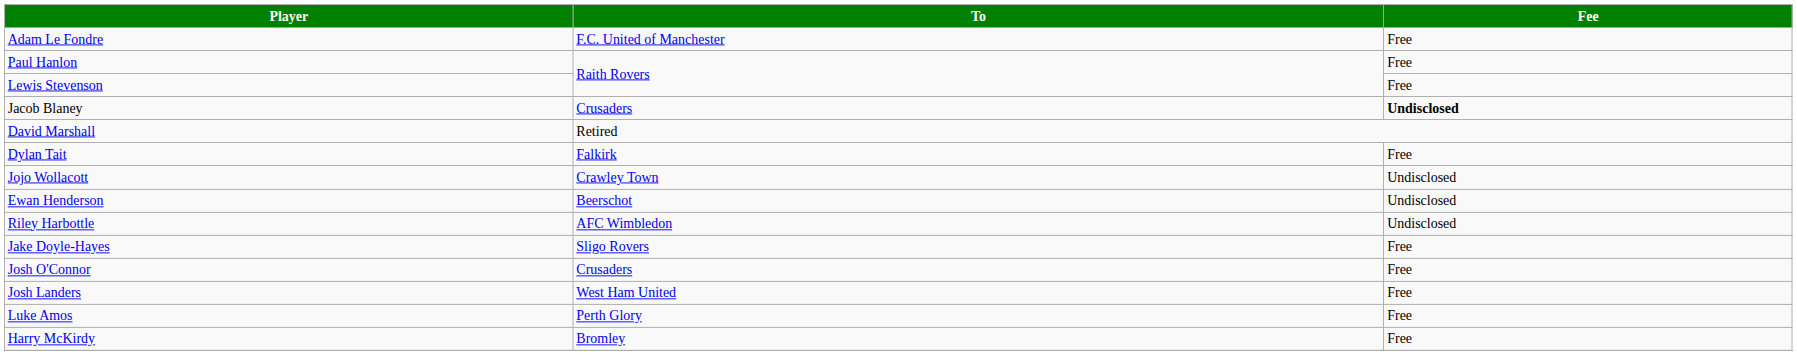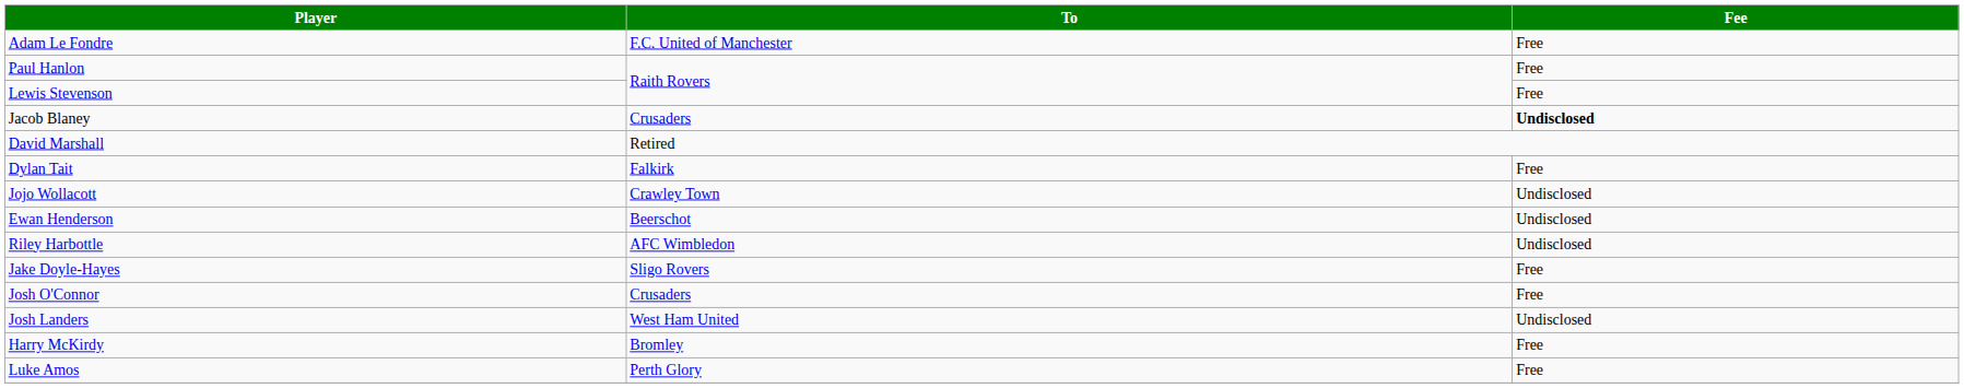 <table class="wikitable" style="text-align:center; font-size:95%;width:98%; text-align:left">
 <tr>
 <th style="background:#008000; color:white;"><strong>Player</strong></th>
 <th style="background:#008000; color:white;"><strong>To</strong></th>
 <th style="background:#008000; color:white;"><strong>Fee</strong></th>
 </tr>
 <tr>
 <td> <a href='#'>Adam Le Fondre</a></td>
 <td> <a href='#'>F.C. United of Manchester</a></td>
 <td>Free</td>
 </tr>
 <tr>
 <td> <a href='#'>Paul Hanlon</a></td>
 <td rowspan=2> <a href='#'>Raith Rovers</a></td>
 <td>Free</td>
 </tr>
 <tr>
 <td> <a href='#'>Lewis Stevenson</a></td>
 <td>Free</td>
 </tr>
 <tr>
 <td> Jacob Blaney</td>
 <td> <a href='#'>Crusaders</a></td>
 <td><strong>Undisclosed</strong></td>
 </tr>
 <tr>
 <td> <a href='#'>David Marshall</a></td>
 <td colspan=2>Retired</td>
 </tr>
 <tr>
 <td> <a href='#'>Dylan Tait</a></td>
 <td> <a href='#'>Falkirk</a></td>
 <td>Free</td>
 </tr>
 <tr>
 <td> <a href='#'>Jojo Wollacott</a></td>
 <td> <a href='#'>Crawley Town</a></td>
 <td>Undisclosed</td>
 </tr>
 <tr>
 <td> <a href='#'>Ewan Henderson</a></td>
 <td> <a href='#'>Beerschot</a></td>
 <td>Undisclosed</td>
 </tr>
 <tr>
 <td> <a href='#'>Riley Harbottle</a></td>
 <td> <a href='#'>AFC Wimbledon</a></td>
 <td>Undisclosed</td>
 </tr>
 <tr>
 <td> <a href='#'>Jake Doyle-Hayes</a></td>
 <td> <a href='#'>Sligo Rovers</a></td>
 <td>Free</td>
 </tr>
 <tr>
 <td> <a href='#'>Josh O'Connor</a></td>
 <td> <a href='#'>Crusaders</a></td>
 <td>Free</td>
 </tr>
 <tr>
 <td> <a href='#'>Josh Landers</a></td>
 <td> <a href='#'>West Ham United</a></td>
+<td>Undisclosed</td>
+</tr>
+<tr>
+<td> <a href='#'>Harry McKirdy</a></td>
+<td> <a href='#'>Bromley</a></td>
 <td>Free</td>
 </tr>
 <tr>
 <td> <a href='#'>Luke Amos</a></td>
 <td> <a href='#'>Perth Glory</a></td>
 <td>Free</td>
 </tr>
 <tr>
-<td> <a href='#'>Harry McKirdy</a></td>
-<td> <a href='#'>Bromley</a></td>
-<td>Free</td>
-</tr>
-<tr>
 </tr>
 </table>
